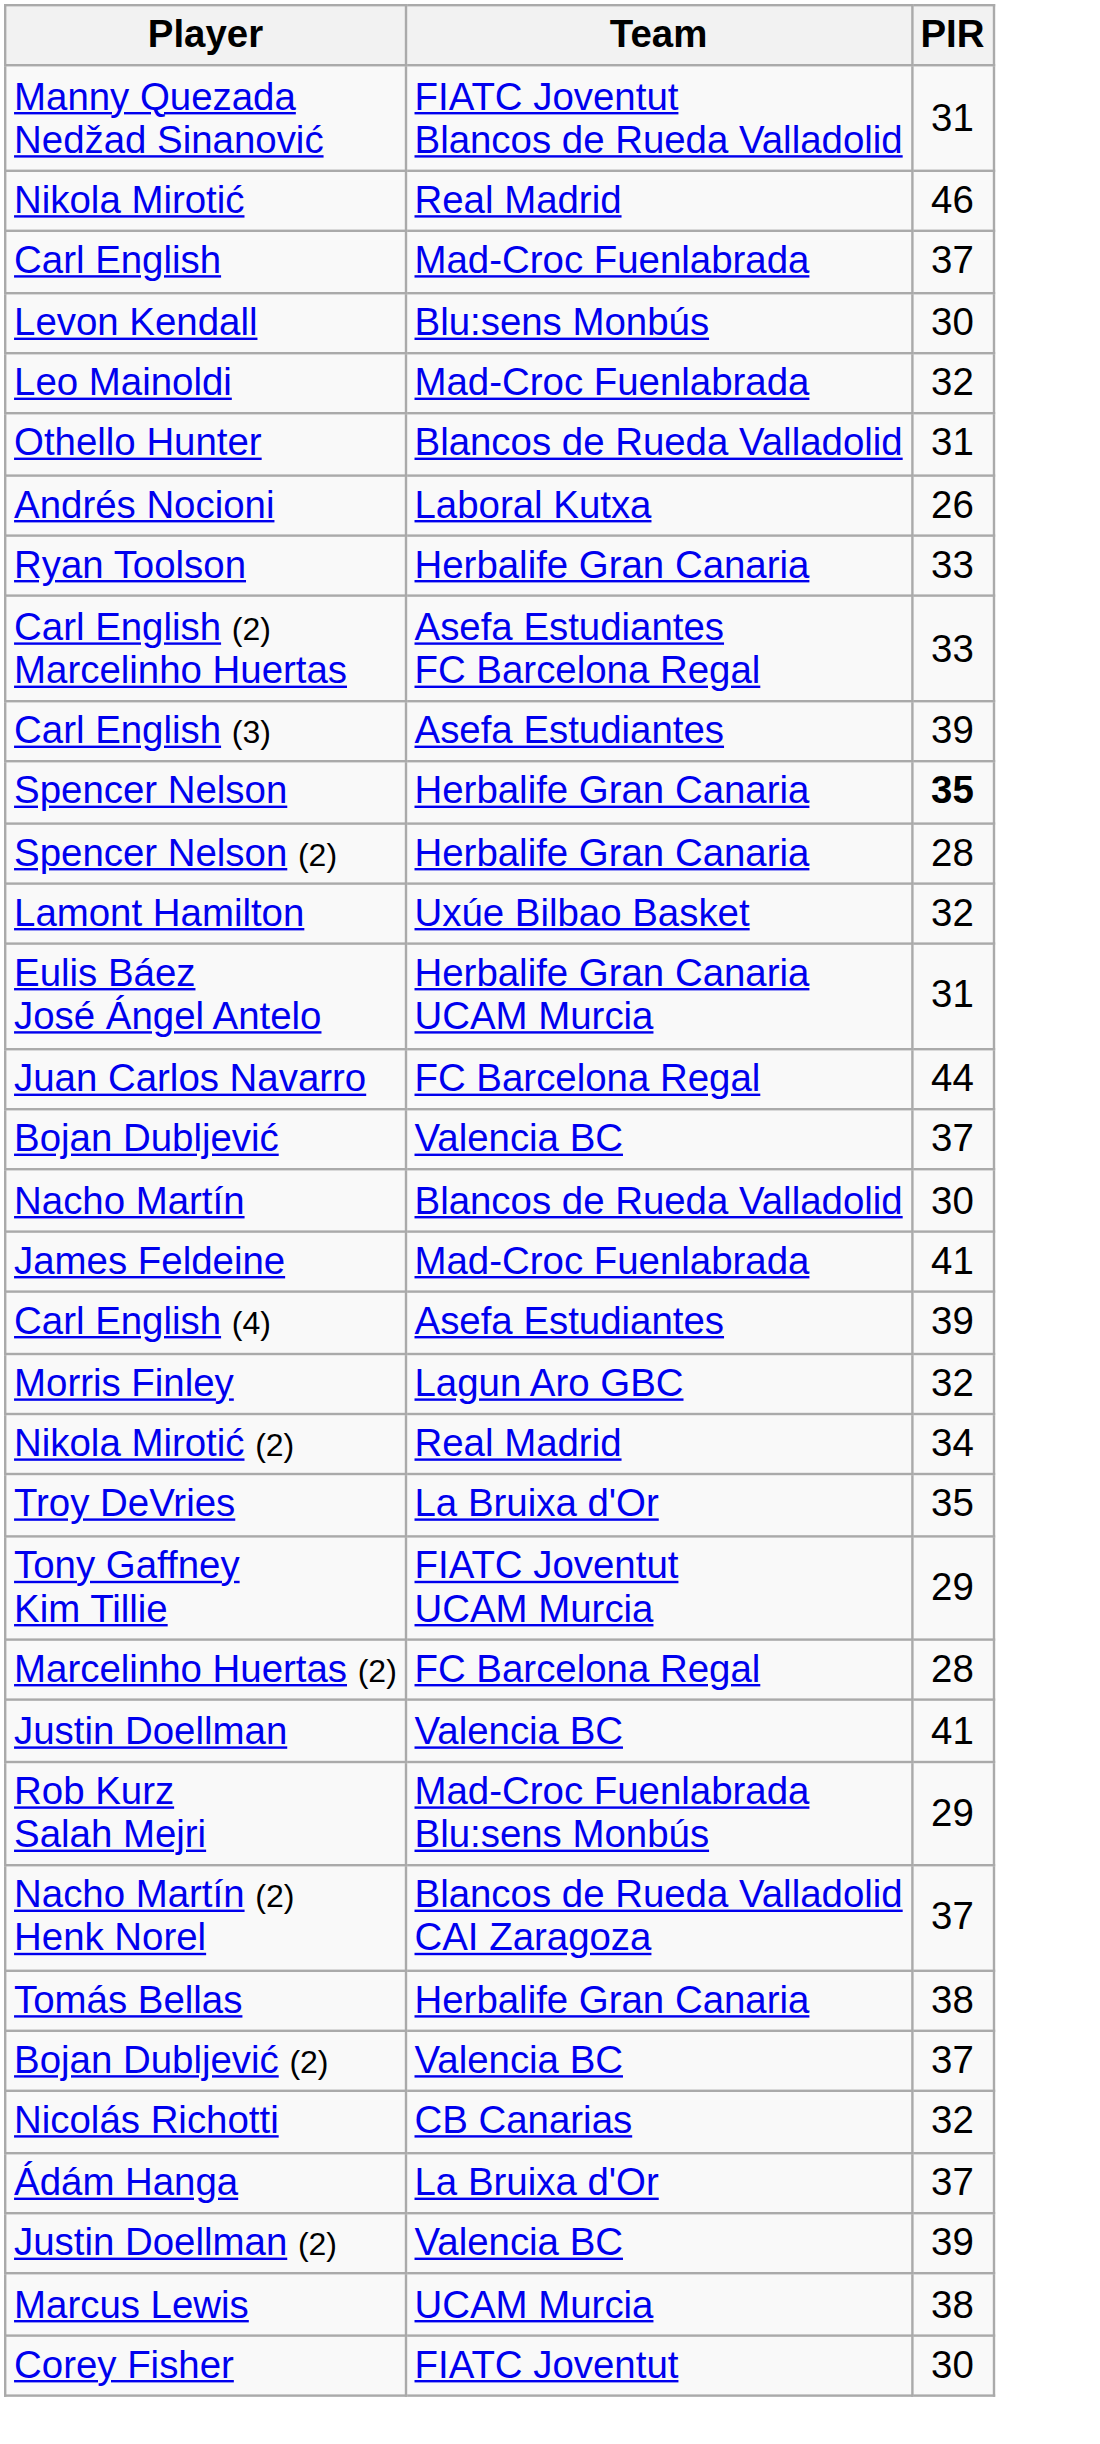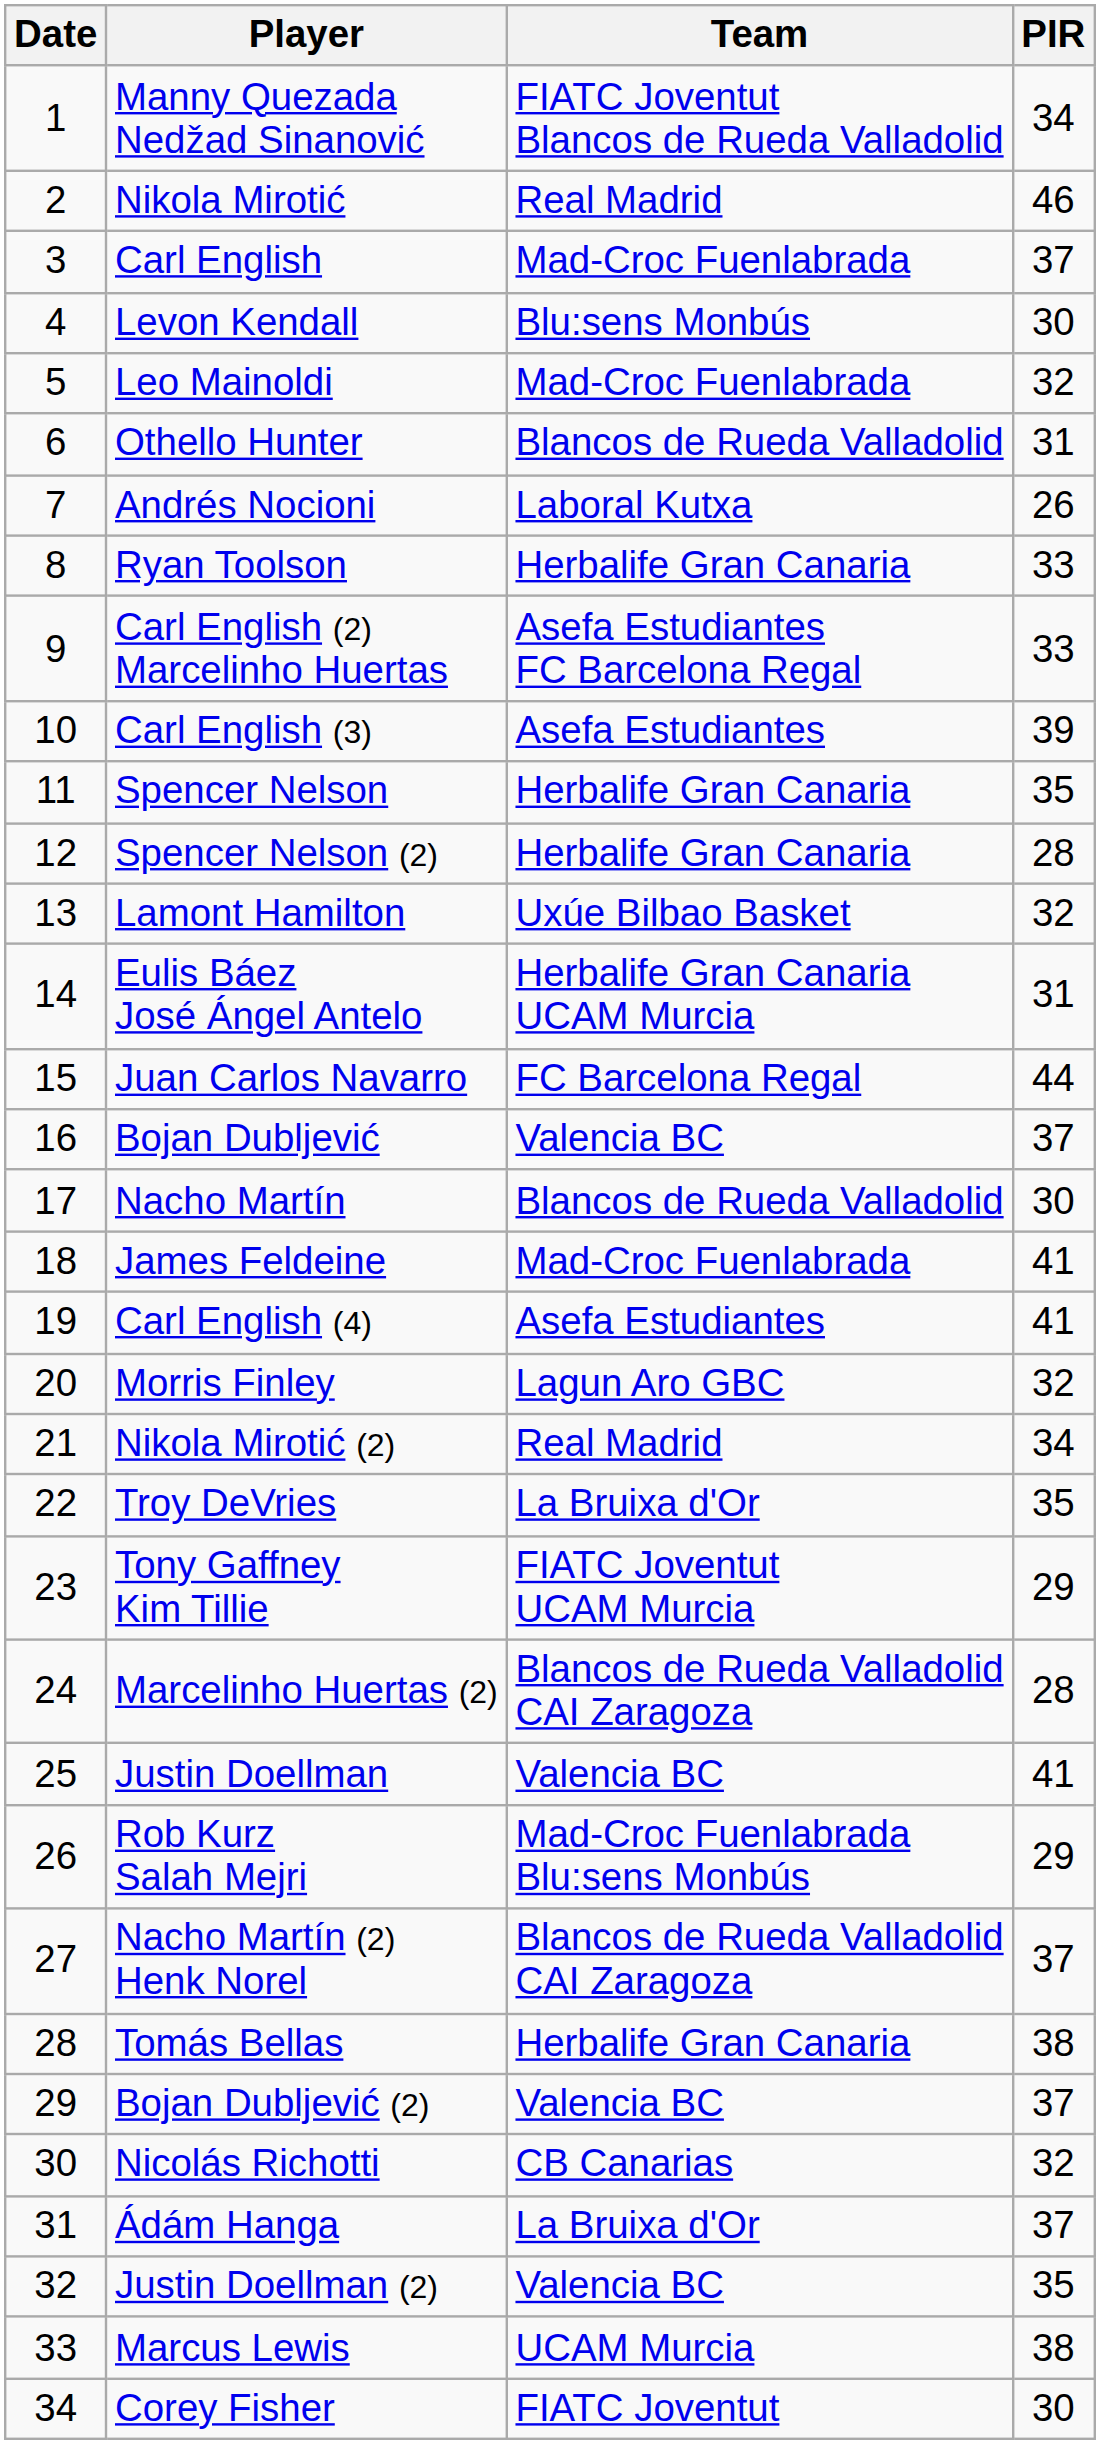 <table class="wikitable sortable" style="text-align: center">
 <tr>
+<th align="center">Date</th>
 <th align="center">Player</th>
 <th align="center">Team</th>
 <th align="center">PIR</th>
 </tr>
 <tr>
+<td>1</td>
 <td align="left"> <a href='#'>Manny Quezada</a> <br>  <a href='#'>Nedžad Sinanović</a></td>
 <td align="left"><a href='#'>FIATC Joventut</a> <br> <a href='#'>Blancos de Rueda Valladolid</a></td>
-<td>31</td>
+<td>34</td>
 </tr>
 <tr>
+<td>2</td>
 <td align="left"> <a href='#'>Nikola Mirotić</a></td>
 <td align="left"><a href='#'>Real Madrid</a></td>
 <td>46</td>
 </tr>
 <tr>
+<td>3</td>
 <td align="left"> <a href='#'>Carl English</a></td>
 <td align="left"><a href='#'>Mad-Croc Fuenlabrada</a></td>
 <td>37</td>
 </tr>
 <tr>
+<td>4</td>
 <td align="left"> <a href='#'>Levon Kendall</a></td>
 <td align="left"><a href='#'>Blu:sens Monbús</a></td>
 <td>30</td>
 </tr>
 <tr>
+<td>5</td>
 <td align="left"> <a href='#'>Leo Mainoldi</a></td>
 <td align="left"><a href='#'>Mad-Croc Fuenlabrada</a></td>
 <td>32</td>
 </tr>
 <tr>
+<td>6</td>
 <td align="left"> <a href='#'>Othello Hunter</a></td>
 <td align="left"><a href='#'>Blancos de Rueda Valladolid</a></td>
 <td>31</td>
 </tr>
 <tr>
+<td>7</td>
 <td align="left"> <a href='#'>Andrés Nocioni</a></td>
 <td align="left"><a href='#'>Laboral Kutxa</a></td>
 <td>26</td>
 </tr>
 <tr>
+<td>8</td>
 <td align="left"> <a href='#'>Ryan Toolson</a></td>
 <td align="left"><a href='#'>Herbalife Gran Canaria</a></td>
 <td>33</td>
 </tr>
 <tr>
+<td>9</td>
 <td align="left"> <a href='#'>Carl English</a> <small>(2)</small><br>  <a href='#'>Marcelinho Huertas</a></td>
 <td align="left"><a href='#'>Asefa Estudiantes</a> <br> <a href='#'>FC Barcelona Regal</a></td>
 <td>33</td>
 </tr>
 <tr>
+<td>10</td>
 <td align="left"> <a href='#'>Carl English</a> <small>(3)</small></td>
 <td align="left"><a href='#'>Asefa Estudiantes</a></td>
 <td>39</td>
 </tr>
 <tr>
+<td>11</td>
 <td align="left"> <a href='#'>Spencer Nelson</a></td>
 <td align="left"><a href='#'>Herbalife Gran Canaria</a></td>
-<td><strong>35</strong></td>
+<td>35</td>
 </tr>
 <tr>
+<td>12</td>
 <td align="left"> <a href='#'>Spencer Nelson</a> <small>(2)</small></td>
 <td align="left"><a href='#'>Herbalife Gran Canaria</a></td>
 <td>28</td>
 </tr>
 <tr>
+<td>13</td>
 <td align="left"> <a href='#'>Lamont Hamilton</a></td>
 <td align="left"><a href='#'>Uxúe Bilbao Basket</a></td>
 <td>32</td>
 </tr>
 <tr>
+<td>14</td>
 <td align="left"> <a href='#'>Eulis Báez</a> <br>  <a href='#'>José Ángel Antelo</a></td>
 <td align="left"><a href='#'>Herbalife Gran Canaria</a> <br> <a href='#'>UCAM Murcia</a></td>
 <td>31</td>
 </tr>
 <tr>
+<td>15</td>
 <td align="left"> <a href='#'>Juan Carlos Navarro</a></td>
 <td align="left"><a href='#'>FC Barcelona Regal</a></td>
 <td>44</td>
 </tr>
 <tr>
+<td>16</td>
 <td align="left"> <a href='#'>Bojan Dubljević</a></td>
 <td align="left"><a href='#'>Valencia BC</a></td>
 <td>37</td>
 </tr>
 <tr>
+<td>17</td>
 <td align="left"> <a href='#'>Nacho Martín</a></td>
 <td align="left"><a href='#'>Blancos de Rueda Valladolid</a></td>
 <td>30</td>
 </tr>
 <tr>
+<td>18</td>
 <td align="left"> <a href='#'>James Feldeine</a></td>
 <td align="left"><a href='#'>Mad-Croc Fuenlabrada</a></td>
 <td>41</td>
 </tr>
 <tr>
+<td>19</td>
 <td align="left"> <a href='#'>Carl English</a> <small>(4)</small></td>
 <td align="left"><a href='#'>Asefa Estudiantes</a></td>
-<td>39</td>
+<td>41</td>
 </tr>
 <tr>
+<td>20</td>
 <td align="left"> <a href='#'>Morris Finley</a></td>
 <td align="left"><a href='#'>Lagun Aro GBC</a></td>
 <td>32</td>
 </tr>
 <tr>
+<td>21</td>
 <td align="left"> <a href='#'>Nikola Mirotić</a> <small>(2)</small></td>
 <td align="left"><a href='#'>Real Madrid</a></td>
 <td>34</td>
 </tr>
 <tr>
+<td>22</td>
 <td align="left"> <a href='#'>Troy DeVries</a></td>
 <td align="left"><a href='#'>La Bruixa d'Or</a></td>
 <td>35</td>
 </tr>
 <tr>
+<td>23</td>
 <td align="left"> <a href='#'>Tony Gaffney</a><br> <a href='#'>Kim Tillie</a></td>
 <td align="left"><a href='#'>FIATC Joventut</a><br><a href='#'>UCAM Murcia</a></td>
 <td>29</td>
 </tr>
 <tr>
+<td>24</td>
 <td align="left"> <a href='#'>Marcelinho Huertas</a> <small>(2)</small></td>
-<td align="left"><a href='#'>FC Barcelona Regal</a></td>
+<td align="left"><a href='#'>Blancos de Rueda Valladolid</a><br><a href='#'>CAI Zaragoza</a></td>
 <td>28</td>
 </tr>
 <tr>
+<td>25</td>
 <td align="left"> <a href='#'>Justin Doellman</a></td>
 <td align="left"><a href='#'>Valencia BC</a></td>
 <td>41</td>
 </tr>
 <tr>
+<td>26</td>
 <td align="left"> <a href='#'>Rob Kurz</a><br> <a href='#'>Salah Mejri</a></td>
 <td align="left"><a href='#'>Mad-Croc Fuenlabrada</a><br><a href='#'>Blu:sens Monbús</a></td>
 <td>29</td>
 </tr>
 <tr>
+<td>27</td>
 <td align="left"> <a href='#'>Nacho Martín</a> <small>(2)</small><br> <a href='#'>Henk Norel</a></td>
 <td align="left"><a href='#'>Blancos de Rueda Valladolid</a><br><a href='#'>CAI Zaragoza</a></td>
 <td>37</td>
 </tr>
 <tr>
+<td>28</td>
 <td align="left"> <a href='#'>Tomás Bellas</a></td>
 <td align="left"><a href='#'>Herbalife Gran Canaria</a></td>
 <td>38</td>
 </tr>
 <tr>
+<td>29</td>
 <td align="left"> <a href='#'>Bojan Dubljević</a> <small>(2)</small></td>
 <td align="left"><a href='#'>Valencia BC</a></td>
 <td>37</td>
 </tr>
 <tr>
+<td>30</td>
 <td align="left"> <a href='#'>Nicolás Richotti</a></td>
 <td align="left"><a href='#'>CB Canarias</a></td>
 <td>32</td>
 </tr>
 <tr>
+<td>31</td>
 <td align="left"> <a href='#'>Ádám Hanga</a></td>
 <td align="left"><a href='#'>La Bruixa d'Or</a></td>
 <td>37</td>
 </tr>
 <tr>
+<td>32</td>
 <td align="left"> <a href='#'>Justin Doellman</a> <small>(2)</small></td>
 <td align="left"><a href='#'>Valencia BC</a></td>
-<td>39</td>
+<td>35</td>
 </tr>
 <tr>
+<td>33</td>
 <td align="left"> <a href='#'>Marcus Lewis</a></td>
 <td align="left"><a href='#'>UCAM Murcia</a></td>
 <td>38</td>
 </tr>
 <tr>
+<td>34</td>
 <td align="left"> <a href='#'>Corey Fisher</a></td>
 <td align="left"><a href='#'>FIATC Joventut</a></td>
 <td>30</td>
 </tr>
 </table>
